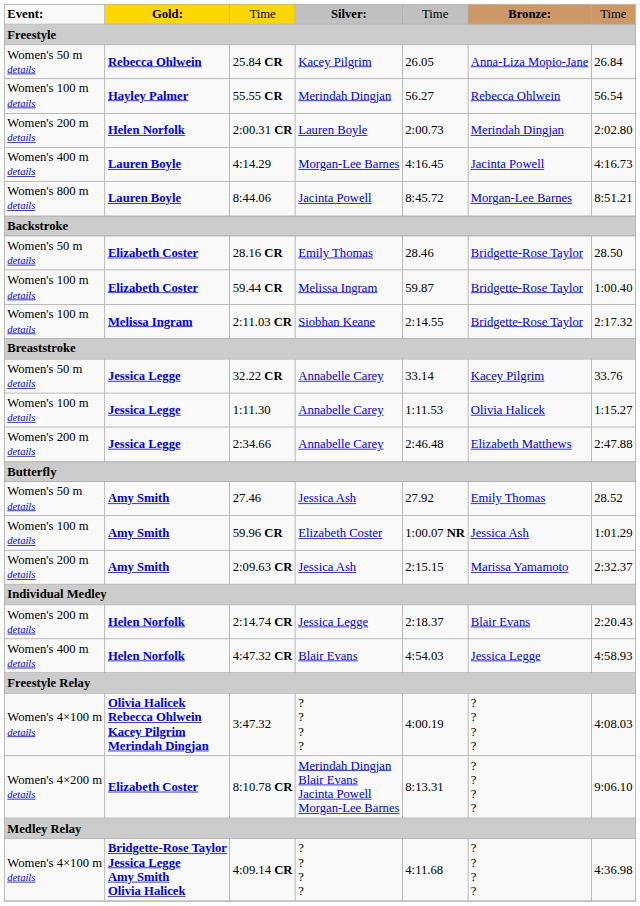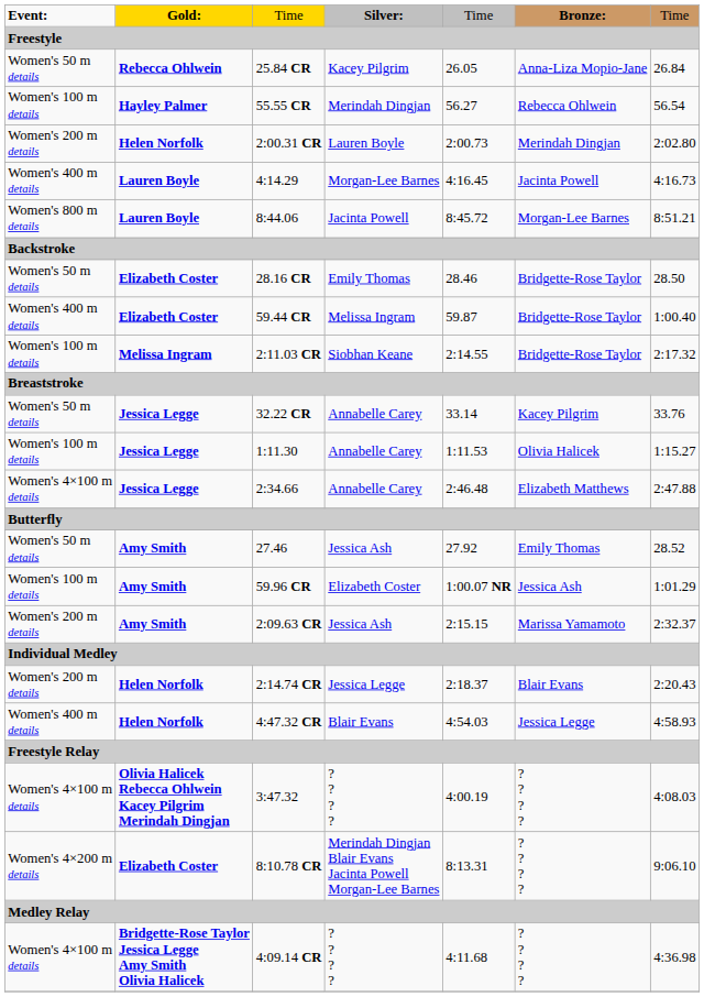 <table class="wikitable">
 <tr>
 <td><strong>Event:</strong></td>
 <td style="text-align:center;background-color:gold;"><strong>Gold:</strong></td>
 <td style="text-align:center;background-color:gold;">Time</td>
 <td style="text-align:center;background-color:silver;"><strong>Silver:</strong></td>
 <td style="text-align:center;background-color:silver;">Time</td>
 <td style="text-align:center;background-color:#CC9966;"><strong>Bronze:</strong></td>
 <td style="text-align:center;background-color:#CC9966;">Time</td>
 </tr>
 <tr bgcolor="#cccccc">
 <td colspan=7><strong>Freestyle</strong></td>
 </tr>
 <tr>
 <td>Women's 50 m <br><em><small><a href='#'>details</a></small></em></td>
 <td><strong><a href='#'>Rebecca Ohlwein</a></strong><br><small></small></td>
 <td>25.84 <strong>CR</strong></td>
 <td><a href='#'>Kacey Pilgrim</a><br><small></small></td>
 <td>26.05</td>
 <td><a href='#'>Anna-Liza Mopio-Jane</a><br><small></small></td>
 <td>26.84</td>
 </tr>
 <tr>
 <td>Women's 100 m <br><em><small><a href='#'>details</a></small></em></td>
 <td><strong><a href='#'>Hayley Palmer</a></strong><br><small></small></td>
 <td>55.55 <strong>CR</strong></td>
 <td><a href='#'>Merindah Dingjan</a><br><small></small></td>
 <td>56.27</td>
 <td><a href='#'>Rebecca Ohlwein</a><br><small></small></td>
 <td>56.54</td>
 </tr>
 <tr>
 <td>Women's 200 m <br><em><small><a href='#'>details</a></small></em></td>
 <td><strong><a href='#'>Helen Norfolk</a></strong><br><small></small></td>
 <td>2:00.31 <strong>CR</strong></td>
 <td><a href='#'>Lauren Boyle</a><br><small></small></td>
 <td>2:00.73</td>
 <td><a href='#'>Merindah Dingjan</a><br><small></small></td>
 <td>2:02.80</td>
 </tr>
 <tr>
 <td>Women's 400 m <br><em><small><a href='#'>details</a></small></em></td>
 <td><strong><a href='#'>Lauren Boyle</a></strong><br><small></small></td>
 <td>4:14.29</td>
 <td><a href='#'>Morgan-Lee Barnes</a><br><small></small></td>
 <td>4:16.45</td>
 <td><a href='#'>Jacinta Powell</a><br><small></small></td>
 <td>4:16.73</td>
 </tr>
 <tr>
 <td>Women's 800 m <br><em><small><a href='#'>details</a></small></em></td>
 <td><strong><a href='#'>Lauren Boyle</a></strong><br><small></small></td>
 <td>8:44.06</td>
 <td><a href='#'>Jacinta Powell</a><br><small></small></td>
 <td>8:45.72</td>
 <td><a href='#'>Morgan-Lee Barnes</a><br><small></small></td>
 <td>8:51.21</td>
 </tr>
 <tr bgcolor="#cccccc">
 <td colspan=7><strong>Backstroke</strong></td>
 </tr>
 <tr>
 <td>Women's 50 m <br><em><small><a href='#'>details</a></small></em></td>
 <td><strong><a href='#'>Elizabeth Coster</a></strong><br><small></small></td>
 <td>28.16 <strong>CR</strong></td>
 <td><a href='#'>Emily Thomas</a><br><small></small></td>
 <td>28.46</td>
 <td><a href='#'>Bridgette-Rose Taylor</a><br><small></small></td>
 <td>28.50</td>
 </tr>
 <tr>
-<td>Women's 100 m <br><em><small><a href='#'>details</a></small></em></td>
+<td>Women's 400 m <br><em><small><a href='#'>details</a></small></em></td>
 <td><strong><a href='#'>Elizabeth Coster</a></strong><br><small></small></td>
 <td>59.44 <strong>CR</strong></td>
 <td><a href='#'>Melissa Ingram</a><br><small></small></td>
 <td>59.87</td>
 <td><a href='#'>Bridgette-Rose Taylor</a><br><small></small></td>
 <td>1:00.40</td>
 </tr>
 <tr>
 <td>Women's 100 m <br><em><small><a href='#'>details</a></small></em></td>
 <td><strong><a href='#'>Melissa Ingram</a></strong><br><small></small></td>
 <td>2:11.03 <strong>CR</strong></td>
 <td><a href='#'>Siobhan Keane</a><br><small></small></td>
 <td>2:14.55</td>
 <td><a href='#'>Bridgette-Rose Taylor</a><br><small></small></td>
 <td>2:17.32</td>
 </tr>
 <tr bgcolor="#cccccc">
 <td colspan=7><strong>Breaststroke</strong></td>
 </tr>
 <tr>
 <td>Women's 50 m <br><em><small><a href='#'>details</a></small></em></td>
 <td><strong><a href='#'>Jessica Legge</a></strong><br><small></small></td>
 <td>32.22 <strong>CR</strong></td>
 <td><a href='#'>Annabelle Carey</a><br><small></small></td>
 <td>33.14</td>
 <td><a href='#'>Kacey Pilgrim</a><br><small></small></td>
 <td>33.76</td>
 </tr>
 <tr>
 <td>Women's 100 m <br><em><small><a href='#'>details</a></small></em></td>
 <td><strong><a href='#'>Jessica Legge</a></strong><br><small></small></td>
 <td>1:11.30</td>
 <td><a href='#'>Annabelle Carey</a><br><small></small></td>
 <td>1:11.53</td>
 <td><a href='#'>Olivia Halicek</a><br><small></small></td>
 <td>1:15.27</td>
 </tr>
 <tr>
-<td>Women's 200 m <br><em><small><a href='#'>details</a></small></em></td>
+<td>Women's 4×100 m <br><em><small><a href='#'>details</a></small></em></td>
 <td><strong><a href='#'>Jessica Legge</a></strong><br><small></small></td>
 <td>2:34.66</td>
 <td><a href='#'>Annabelle Carey</a><br><small></small></td>
 <td>2:46.48</td>
 <td><a href='#'>Elizabeth Matthews</a><br><small></small></td>
 <td>2:47.88</td>
 </tr>
 <tr bgcolor="#cccccc">
 <td colspan=7><strong>Butterfly</strong></td>
 </tr>
 <tr>
 <td>Women's 50 m <br><em><small><a href='#'>details</a></small></em></td>
 <td><strong><a href='#'>Amy Smith</a></strong><br><small></small></td>
 <td>27.46</td>
 <td><a href='#'>Jessica Ash</a><br><small></small></td>
 <td>27.92</td>
 <td><a href='#'>Emily Thomas</a><br><small></small></td>
 <td>28.52</td>
 </tr>
 <tr>
 <td>Women's 100 m <br><em><small><a href='#'>details</a></small></em></td>
 <td><strong><a href='#'>Amy Smith</a></strong><br><small></small></td>
 <td>59.96 <strong>CR</strong></td>
 <td><a href='#'>Elizabeth Coster</a><br><small></small></td>
 <td>1:00.07 <strong>NR</strong></td>
 <td><a href='#'>Jessica Ash</a><br><small></small></td>
 <td>1:01.29</td>
 </tr>
 <tr>
 <td>Women's 200 m <br><em><small><a href='#'>details</a></small></em></td>
 <td><strong><a href='#'>Amy Smith</a></strong><br><small></small></td>
 <td>2:09.63 <strong>CR</strong></td>
 <td><a href='#'>Jessica Ash</a><br><small></small></td>
 <td>2:15.15</td>
 <td><a href='#'>Marissa Yamamoto</a><br><small></small></td>
 <td>2:32.37</td>
 </tr>
 <tr bgcolor="#cccccc">
 <td colspan=7><strong>Individual Medley</strong></td>
 </tr>
 <tr>
 <td>Women's 200 m <br><em><small><a href='#'>details</a></small></em></td>
 <td><strong><a href='#'>Helen Norfolk</a></strong><br><small></small></td>
 <td>2:14.74 <strong>CR</strong></td>
 <td><a href='#'>Jessica Legge</a><br><small></small></td>
 <td>2:18.37</td>
 <td><a href='#'>Blair Evans</a><br><small></small></td>
 <td>2:20.43</td>
 </tr>
 <tr>
 <td>Women's 400 m <br><em><small><a href='#'>details</a></small></em></td>
 <td><strong><a href='#'>Helen Norfolk</a></strong><br><small></small></td>
 <td>4:47.32 <strong>CR</strong></td>
 <td><a href='#'>Blair Evans</a><br><small></small></td>
 <td>4:54.03</td>
 <td><a href='#'>Jessica Legge</a><br><small></small></td>
 <td>4:58.93</td>
 </tr>
 <tr bgcolor="#cccccc">
 <td colspan=7><strong>Freestyle Relay</strong></td>
 </tr>
 <tr>
 <td>Women's 4×100 m <br><em><small><a href='#'>details</a></small></em></td>
 <td><strong><a href='#'>Olivia Halicek</a><br><a href='#'>Rebecca Ohlwein</a><br><a href='#'>Kacey Pilgrim</a><br><a href='#'>Merindah Dingjan</a></strong><br><small></small></td>
 <td>3:47.32</td>
 <td>?<br>?<br>?<br>?<br></td>
 <td>4:00.19</td>
 <td>?<br>?<br>?<br>?<br><small></small></td>
 <td>4:08.03</td>
 </tr>
 <tr>
 <td>Women's 4×200 m <br><small><em><a href='#'>details</a></em></small></td>
 <td><strong><a href='#'>Elizabeth Coster</a></strong><br><small></small></td>
 <td>8:10.78 <strong>CR</strong></td>
 <td><a href='#'>Merindah Dingjan</a><br><a href='#'>Blair Evans</a><br><a href='#'>Jacinta Powell</a><br><a href='#'>Morgan-Lee Barnes</a><br><small></small></td>
 <td>8:13.31</td>
 <td>?<br>?<br>?<br>?<br><small></small></td>
 <td>9:06.10</td>
 </tr>
 <tr bgcolor="#cccccc">
 <td colspan=7><strong>Medley Relay</strong></td>
 </tr>
 <tr>
 <td>Women's 4×100 m <br><em><small><a href='#'>details</a></small></em></td>
 <td><strong><a href='#'>Bridgette-Rose Taylor</a><br><a href='#'>Jessica Legge</a><br><a href='#'>Amy Smith</a><br><a href='#'>Olivia Halicek</a></strong><br><small></small></td>
 <td>4:09.14 <strong>CR</strong></td>
 <td>?<br>?<br>?<br>?<br><small></small></td>
 <td>4:11.68</td>
 <td>?<br>?<br>?<br>?<br><small></small></td>
 <td>4:36.98</td>
 </tr>
 <tr>
 </tr>
 </table>
